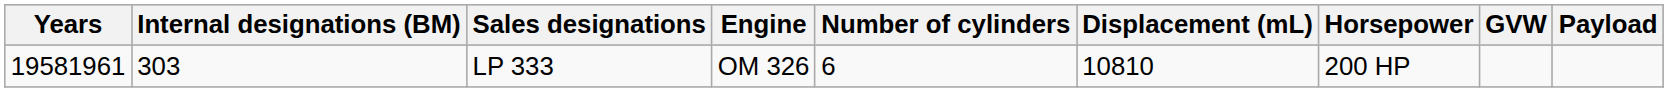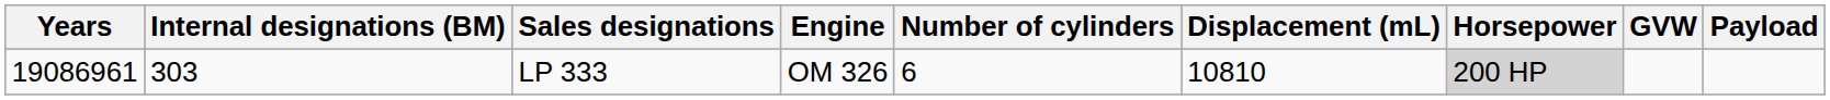 <table class="wikitable sortable" style="text-align: left;">
 <tr>
 <th>Years</th>
 <th>Internal designations (BM)</th>
 <th>Sales designations</th>
 <th>Engine</th>
 <th>Number of cylinders</th>
 <th>Displacement (mL)</th>
 <th>Horsepower</th>
 <th>GVW</th>
 <th>Payload</th>
 </tr>
 <tr>
-<td>19581961</td>
+<td>19086961</td>
 <td>303</td>
 <td>LP 333</td>
 <td>OM 326</td>
 <td>6</td>
 <td>10810</td>
-<td>200 HP</td>
+<td style="background: lightgrey;">200 HP</td>
 <td></td>
 <td></td>
 </tr>
 </table>
